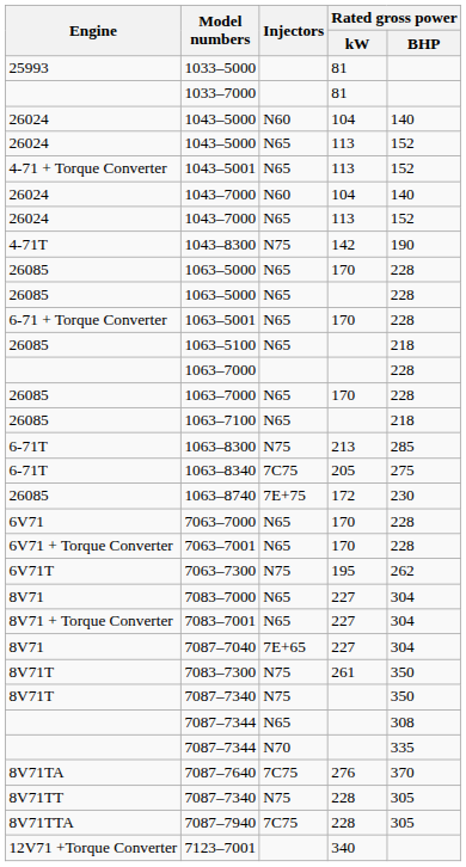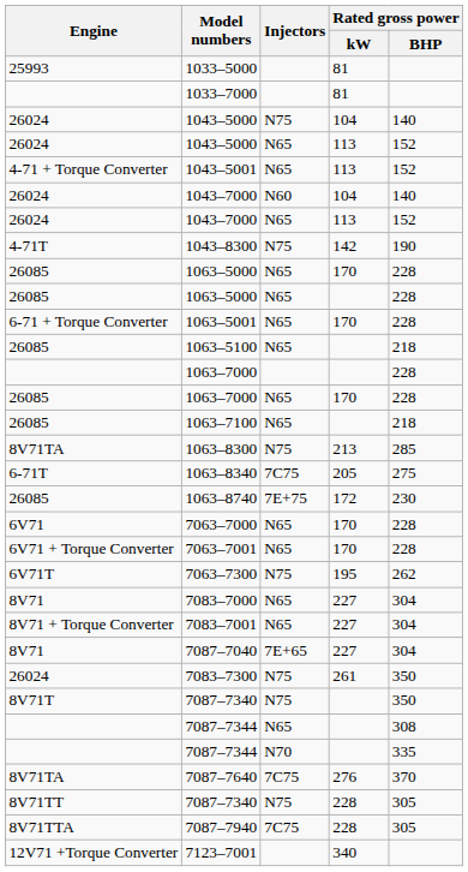 <table class="wikitable">
 <tr>
 <th rowspan=2>Engine</th>
 <th rowspan=2>Model<br>numbers</th>
 <th rowspan=2>Injectors</th>
 <th colspan=2>Rated gross power</th>
 </tr>
 <tr>
 <th>kW</th>
 <th>BHP</th>
 </tr>
 <tr>
 <td>25993</td>
 <td>1033–5000</td>
 <td></td>
 <td>81</td>
 <td></td>
 </tr>
 <tr>
 <td></td>
 <td>1033–7000</td>
 <td></td>
 <td>81</td>
 <td></td>
 </tr>
 <tr>
 <td>26024</td>
 <td>1043–5000</td>
-<td>N60</td>
+<td>N75</td>
 <td>104</td>
 <td>140</td>
 </tr>
 <tr>
 <td>26024</td>
 <td>1043–5000</td>
 <td>N65</td>
 <td>113</td>
 <td>152</td>
 </tr>
 <tr>
 <td>4-71 + Torque Converter</td>
 <td>1043–5001</td>
 <td>N65</td>
 <td>113</td>
 <td>152</td>
 </tr>
 <tr>
 <td>26024</td>
 <td>1043–7000</td>
 <td>N60</td>
 <td>104</td>
 <td>140</td>
 </tr>
 <tr>
 <td>26024</td>
 <td>1043–7000</td>
 <td>N65</td>
 <td>113</td>
 <td>152</td>
 </tr>
 <tr>
 <td>4-71T</td>
 <td>1043–8300</td>
 <td>N75</td>
 <td>142</td>
 <td>190</td>
 </tr>
 <tr>
 <td>26085</td>
 <td>1063–5000</td>
 <td>N65</td>
 <td>170</td>
 <td>228</td>
 </tr>
 <tr>
 <td>26085</td>
 <td>1063–5000</td>
 <td>N65</td>
 <td></td>
 <td>228</td>
 </tr>
 <tr>
 <td>6-71 + Torque Converter</td>
 <td>1063–5001</td>
 <td>N65</td>
 <td>170</td>
 <td>228</td>
 </tr>
 <tr>
 <td>26085</td>
 <td>1063–5100</td>
 <td>N65</td>
 <td></td>
 <td>218</td>
 </tr>
 <tr>
 <td></td>
 <td>1063–7000</td>
 <td></td>
 <td></td>
 <td>228</td>
 </tr>
 <tr>
 <td>26085</td>
 <td>1063–7000</td>
 <td>N65</td>
 <td>170</td>
 <td>228</td>
 </tr>
 <tr>
 <td>26085</td>
 <td>1063–7100</td>
 <td>N65</td>
 <td></td>
 <td>218</td>
 </tr>
 <tr>
-<td>6-71T</td>
+<td>8V71TA</td>
 <td>1063–8300</td>
 <td>N75</td>
 <td>213</td>
 <td>285</td>
 </tr>
 <tr>
 <td>6-71T</td>
 <td>1063–8340</td>
 <td>7C75</td>
 <td>205</td>
 <td>275</td>
 </tr>
 <tr>
 <td>26085</td>
 <td>1063–8740</td>
 <td>7E+75</td>
 <td>172</td>
 <td>230</td>
 </tr>
 <tr>
 <td>6V71</td>
 <td>7063–7000</td>
 <td>N65</td>
 <td>170</td>
 <td>228</td>
 </tr>
 <tr>
 <td>6V71 + Torque Converter</td>
 <td>7063–7001</td>
 <td>N65</td>
 <td>170</td>
 <td>228</td>
 </tr>
 <tr>
 <td>6V71T</td>
 <td>7063–7300</td>
 <td>N75</td>
 <td>195</td>
 <td>262</td>
 </tr>
 <tr>
 <td>8V71</td>
 <td>7083–7000</td>
 <td>N65</td>
 <td>227</td>
 <td>304</td>
 </tr>
 <tr>
 <td>8V71 + Torque Converter</td>
 <td>7083–7001</td>
 <td>N65</td>
 <td>227</td>
 <td>304</td>
 </tr>
 <tr>
 <td>8V71</td>
 <td>7087–7040</td>
 <td>7E+65</td>
 <td>227</td>
 <td>304</td>
 </tr>
 <tr>
-<td>8V71T</td>
+<td>26024</td>
 <td>7083–7300</td>
 <td>N75</td>
 <td>261</td>
 <td>350</td>
 </tr>
 <tr>
 <td>8V71T</td>
 <td>7087–7340</td>
 <td>N75</td>
 <td></td>
 <td>350</td>
 </tr>
 <tr>
 <td></td>
 <td>7087–7344</td>
 <td>N65</td>
 <td></td>
 <td>308</td>
 </tr>
 <tr>
 <td></td>
 <td>7087–7344</td>
 <td>N70</td>
 <td></td>
 <td>335</td>
 </tr>
 <tr>
 <td>8V71TA</td>
 <td>7087–7640</td>
 <td>7C75</td>
 <td>276</td>
 <td>370</td>
 </tr>
 <tr>
 <td>8V71TT</td>
 <td>7087–7340</td>
 <td>N75</td>
 <td>228</td>
 <td>305</td>
 </tr>
 <tr>
 <td>8V71TTA</td>
 <td>7087–7940</td>
 <td>7C75</td>
 <td>228</td>
 <td>305</td>
 </tr>
 <tr>
 <td>12V71 +Torque Converter</td>
 <td>7123–7001</td>
 <td></td>
 <td>340</td>
 <td></td>
 </tr>
 </table>
